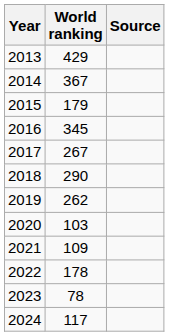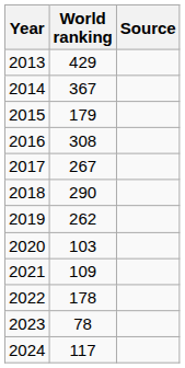 <table class="wikitable" style="text-align:center; font-size: 95%;">
 <tr>
 <th>Year</th>
 <th>World<br>ranking</th>
 <th>Source</th>
 </tr>
 <tr>
 <td>2013</td>
 <td>429</td>
 <td></td>
 </tr>
 <tr>
 <td>2014</td>
 <td>367</td>
 <td></td>
 </tr>
 <tr>
 <td>2015</td>
 <td>179</td>
 <td></td>
 </tr>
 <tr>
 <td>2016</td>
-<td>345</td>
+<td>308</td>
 <td></td>
 </tr>
 <tr>
 <td>2017</td>
 <td>267</td>
 <td></td>
 </tr>
 <tr>
 <td>2018</td>
 <td>290</td>
 <td></td>
 </tr>
 <tr>
 <td>2019</td>
 <td>262</td>
 <td></td>
 </tr>
 <tr>
 <td>2020</td>
 <td>103</td>
 <td></td>
 </tr>
 <tr>
 <td>2021</td>
 <td>109</td>
 <td></td>
 </tr>
 <tr>
 <td>2022</td>
 <td>178</td>
 <td></td>
 </tr>
 <tr>
 <td>2023</td>
 <td>78</td>
 <td></td>
 </tr>
 <tr>
 <td>2024</td>
 <td>117</td>
 <td></td>
 </tr>
 </table>
